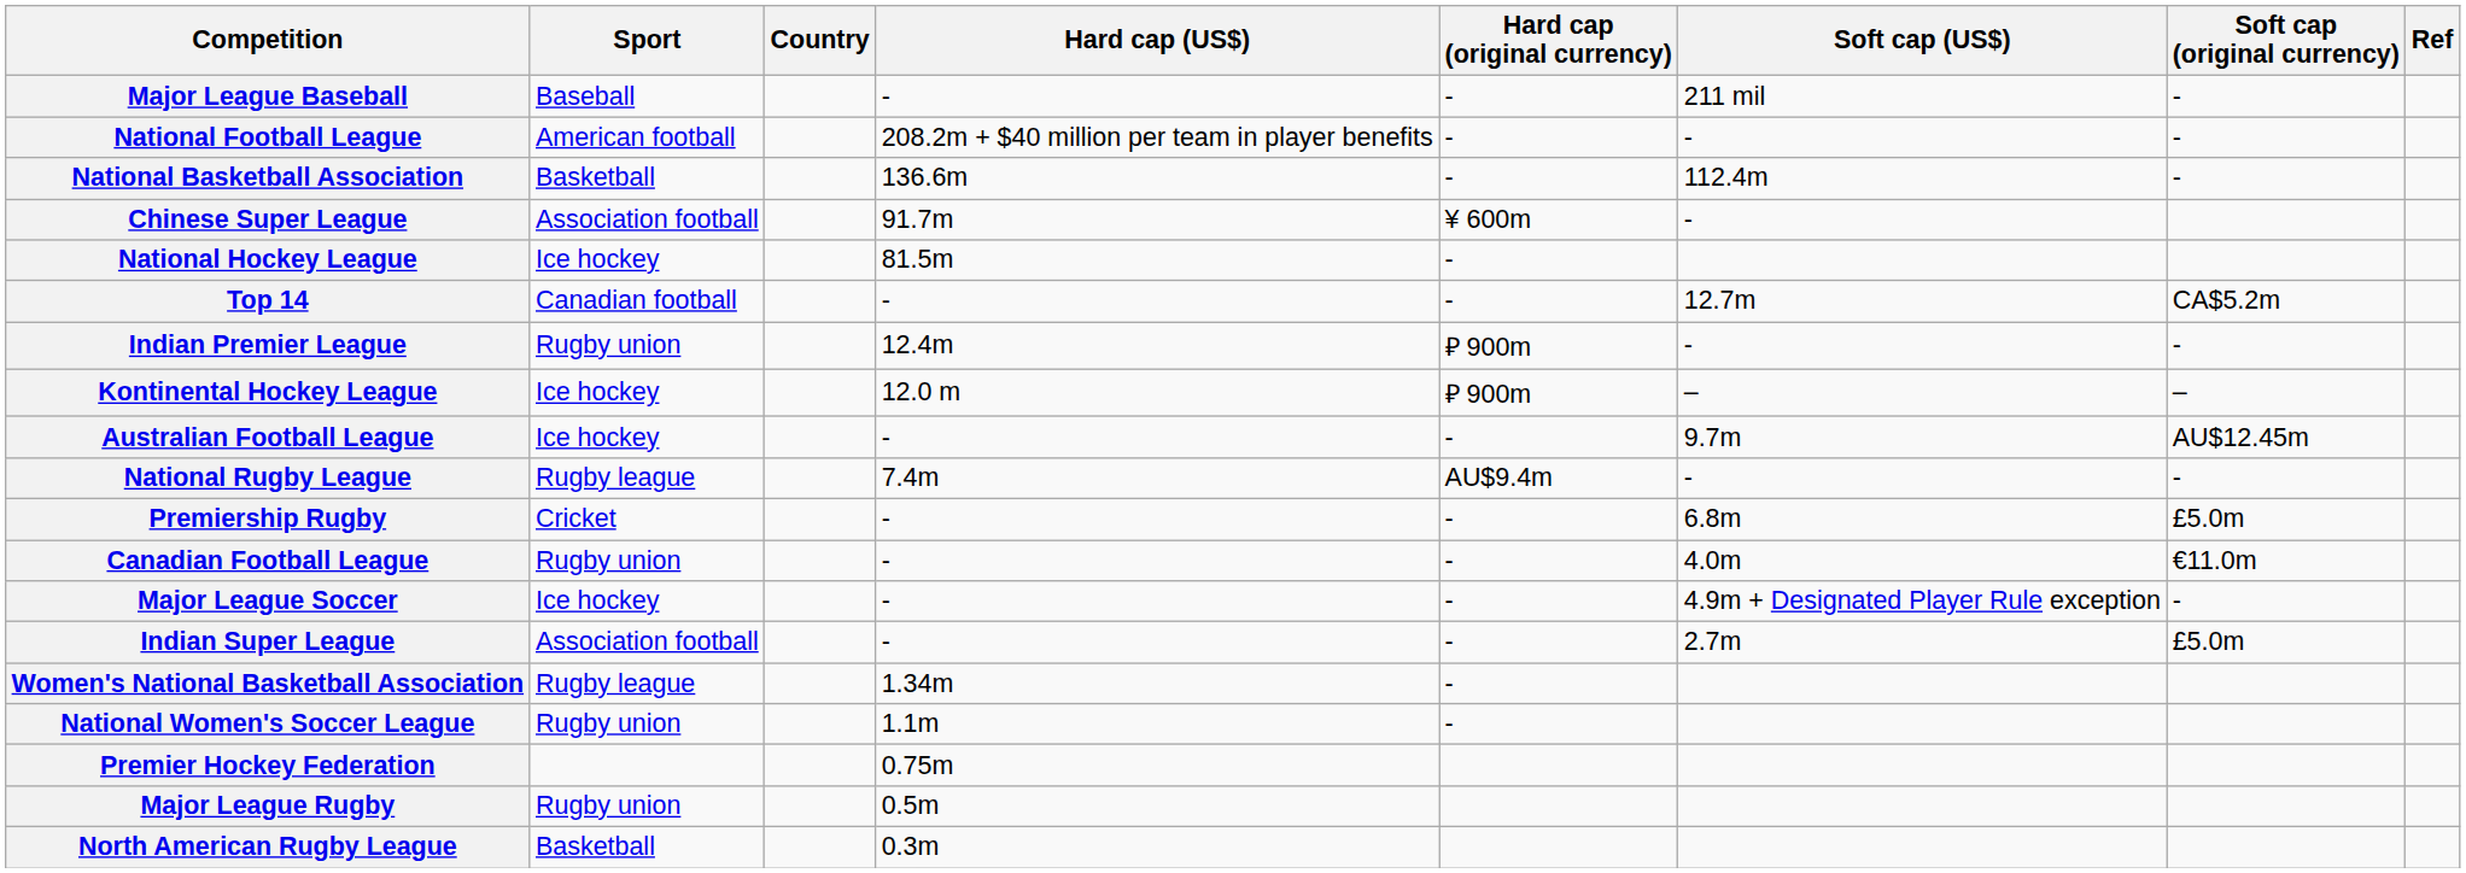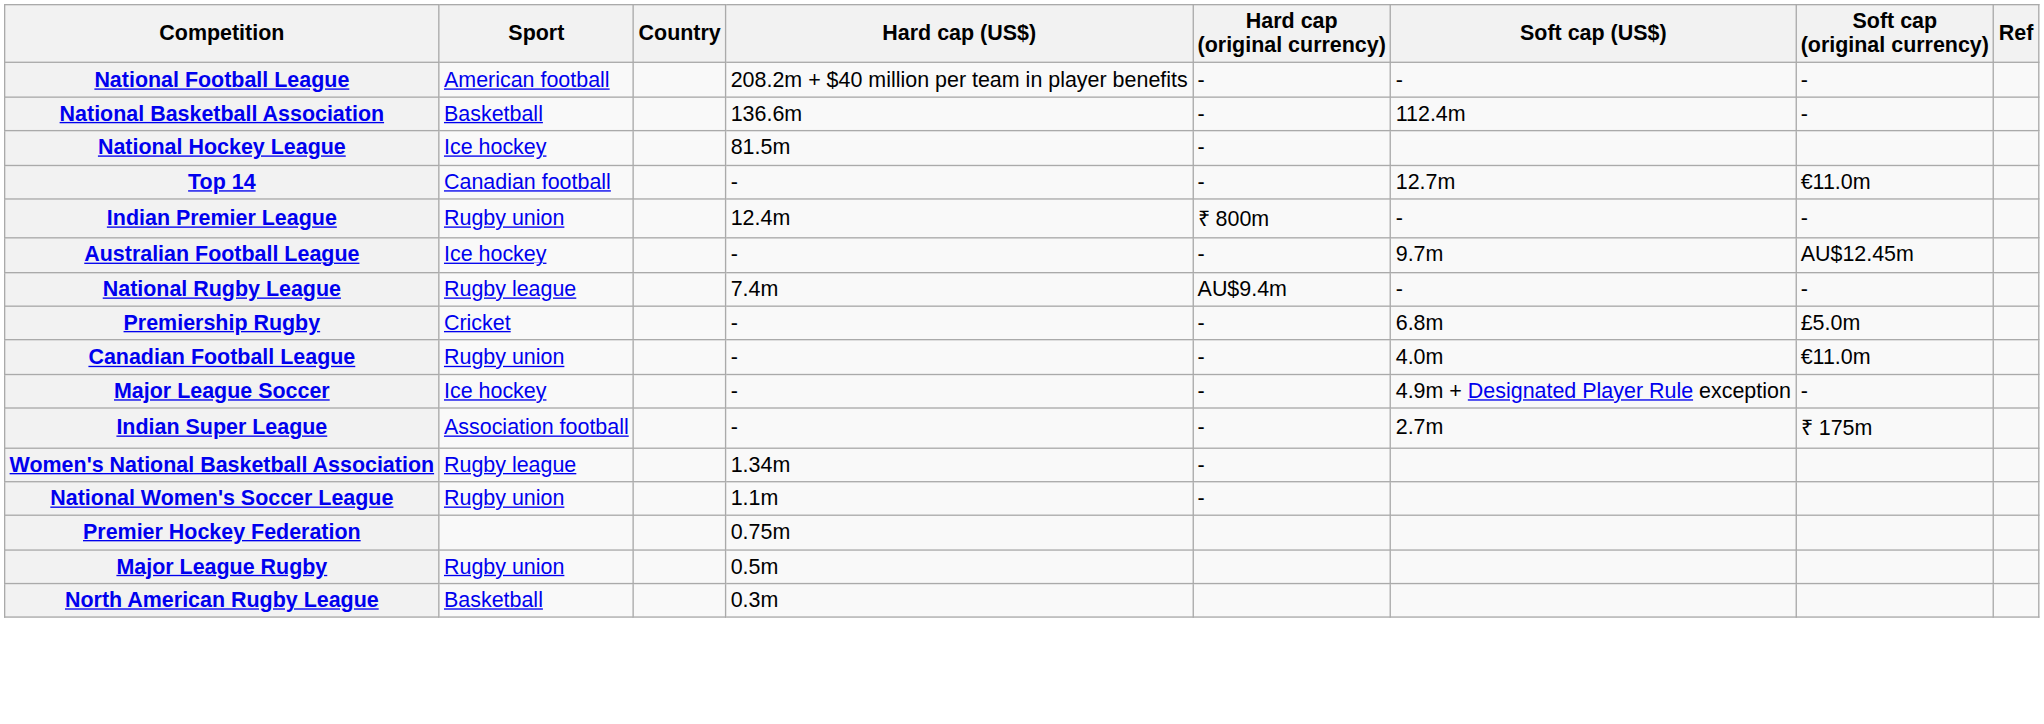 <table class="wikitable sortable">
 <tr>
 <th>Competition</th>
 <th>Sport</th>
 <th>Country</th>
 <th data-sort-type="number">Hard cap (US$)</th>
 <th>Hard cap <br> (original currency)</th>
 <th data-sort-type="number">Soft cap (US$)</th>
 <th>Soft cap <br> (original currency)</th>
 <th>Ref</th>
-</tr>
-<tr>
-<th><a href='#'>Major League Baseball</a></th>
-<td><a href='#'>Baseball</a></td>
-<td> <br> </td>
-<td>-</td>
-<td>-</td>
-<td>211 mil</td>
-<td>-</td>
-<td></td>
 </tr>
 <tr>
 <th><a href='#'>National Football League</a></th>
 <td><a href='#'>American football</a></td>
 <td></td>
 <td>208.2m + $40 million per team in player benefits</td>
 <td>-</td>
 <td>-</td>
 <td>-</td>
 <td></td>
 </tr>
 <tr>
 <th><a href='#'>National Basketball Association</a></th>
 <td><a href='#'>Basketball</a></td>
 <td> <br> </td>
 <td>136.6m</td>
 <td>-</td>
 <td>112.4m</td>
 <td>-</td>
 <td></td>
 </tr>
 <tr>
-<th><a href='#'>Chinese Super League</a></th>
-<td><a href='#'>Association football</a></td>
-<td></td>
-<td>91.7m</td>
-<td>¥ 600m</td>
-<td>-</td>
-<td></td>
-<td></td>
-</tr>
-<tr>
 <th><a href='#'>National Hockey League</a></th>
 <td><a href='#'>Ice hockey</a></td>
 <td> <br> </td>
 <td>81.5m</td>
 <td>-</td>
 <td></td>
 <td></td>
 <td></td>
 </tr>
 <tr>
 <th><a href='#'>Top 14</a></th>
 <td><a href='#'>Canadian football</a></td>
 <td></td>
 <td>-</td>
 <td>-</td>
 <td>12.7m</td>
-<td>CA$5.2m</td>
+<td>€11.0m</td>
 <td></td>
 </tr>
 <tr>
 <th><a href='#'>Indian Premier League</a></th>
 <td><a href='#'>Rugby union</a></td>
 <td></td>
 <td>12.4m</td>
-<td>₽ 900m</td>
+<td>₹ 800m</td>
 <td>-</td>
 <td>-</td>
-<td></td>
-</tr>
-<tr>
-<th><a href='#'>Kontinental Hockey League</a></th>
-<td><a href='#'>Ice hockey</a></td>
-<td></td>
-<td>12.0 m</td>
-<td>₽ 900m</td>
-<td>–</td>
-<td>–</td>
 <td></td>
 </tr>
 <tr>
 <th><a href='#'>Australian Football League</a></th>
 <td><a href='#'>Ice hockey</a></td>
 <td></td>
 <td>-</td>
 <td>-</td>
 <td>9.7m</td>
 <td>AU$12.45m</td>
 <td></td>
 </tr>
 <tr>
 <th><a href='#'>National Rugby League</a></th>
 <td><a href='#'>Rugby league</a></td>
 <td> <br> </td>
 <td>7.4m</td>
 <td>AU$9.4m</td>
 <td>-</td>
 <td>-</td>
 <td></td>
 </tr>
 <tr>
 <th><a href='#'>Premiership Rugby</a></th>
 <td><a href='#'>Cricket</a></td>
 <td></td>
 <td>-</td>
 <td>-</td>
 <td>6.8m</td>
 <td>£5.0m</td>
 <td></td>
 </tr>
 <tr>
 <th><a href='#'>Canadian Football League</a></th>
 <td><a href='#'>Rugby union</a></td>
 <td></td>
 <td>-</td>
 <td>-</td>
 <td>4.0m</td>
 <td>€11.0m</td>
 <td></td>
 </tr>
 <tr>
 <th><a href='#'>Major League Soccer</a></th>
 <td><a href='#'>Ice hockey</a></td>
 <td> <br> </td>
 <td>-</td>
 <td>-</td>
 <td>4.9m + <a href='#'>Designated Player Rule</a> exception</td>
 <td>-</td>
 <td></td>
 </tr>
 <tr>
 <th><a href='#'>Indian Super League</a></th>
 <td><a href='#'>Association football</a></td>
 <td></td>
 <td>-</td>
 <td>-</td>
 <td>2.7m</td>
-<td>£5.0m</td>
+<td>₹ 175m</td>
 <td></td>
 </tr>
 <tr>
 <th><a href='#'>Women's National Basketball Association</a></th>
 <td><a href='#'>Rugby league</a></td>
 <td></td>
 <td>1.34m</td>
 <td>-</td>
 <td></td>
 <td></td>
 <td></td>
 </tr>
 <tr>
 <th><a href='#'>National Women's Soccer League</a></th>
 <td><a href='#'>Rugby union</a></td>
 <td></td>
 <td>1.1m</td>
 <td>-</td>
 <td></td>
 <td></td>
 <td></td>
 </tr>
 <tr>
 <th><a href='#'>Premier Hockey Federation</a></th>
 <td></td>
 <td> <br> </td>
 <td>0.75m</td>
 <td></td>
 <td></td>
 <td></td>
 <td></td>
 </tr>
 <tr>
 <th><a href='#'>Major League Rugby</a></th>
 <td><a href='#'>Rugby union</a></td>
 <td> <br> </td>
 <td>0.5m</td>
 <td></td>
 <td></td>
 <td></td>
 <td></td>
 </tr>
 <tr>
 <th><a href='#'>North American Rugby League</a></th>
 <td><a href='#'>Basketball</a></td>
 <td> <br> </td>
 <td>0.3m</td>
 <td></td>
 <td></td>
 <td></td>
 <td></td>
 </tr>
 </table>
